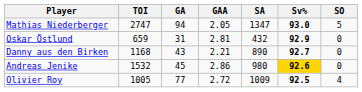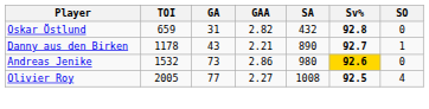 <table class="wikitable sortable" style="text-align:center;">
 <tr>
 <th style="width:170px;">Player</th>
 <th style="width:60px;">TOI</th>
 <th style="width:50px;">GA</th>
 <th style="width:60px;">GAA</th>
 <th style="width:50px;">SA</th>
 <th style="width:60px;">Sv%</th>
 <th style="width:50px;">SO</th>
 </tr>
 <tr>
-<td style="text-align:left;"><a href='#'>Mathias Niederberger</a></td>
-<td>2747</td>
-<td>94</td>
-<td>2.05</td>
-<td>1347</td>
-<td><strong>93.0</strong></td>
-<td>5</td>
-</tr>
-<tr>
 <td style="text-align:left;"><a href='#'>Oskar Östlund</a></td>
 <td>659</td>
 <td>31</td>
-<td>2.81</td>
+<td>2.82</td>
 <td>432</td>
-<td><strong>92.9</strong></td>
+<td><strong>92.8</strong></td>
 <td>0</td>
 </tr>
 <tr>
 <td style="text-align:left;"><a href='#'>Danny aus den Birken</a></td>
-<td>1168</td>
+<td>1178</td>
 <td>43</td>
 <td>2.21</td>
 <td>890</td>
 <td><strong>92.7</strong></td>
-<td>0</td>
+<td>1</td>
 </tr>
 <tr>
 <td style="text-align:left;"><a href='#'>Andreas Jenike</a></td>
 <td>1532</td>
-<td>45</td>
+<td>73</td>
 <td>2.86</td>
 <td>980</td>
 <td style="background: gold;"><strong>92.6</strong></td>
 <td>0</td>
 </tr>
 <tr>
 <td style="text-align:left;"><a href='#'>Olivier Roy</a></td>
-<td>1005</td>
+<td>2005</td>
 <td>77</td>
-<td>2.72</td>
-<td>1009</td>
+<td>2.27</td>
+<td>1008</td>
 <td><strong>92.5</strong></td>
 <td>4</td>
 </tr>
 </table>
